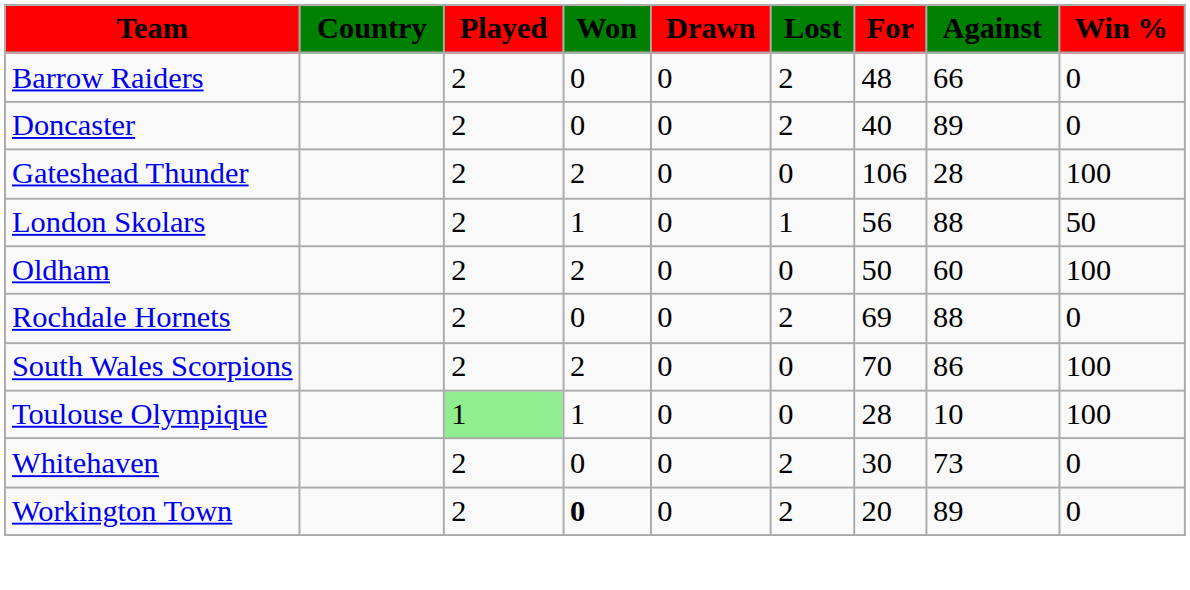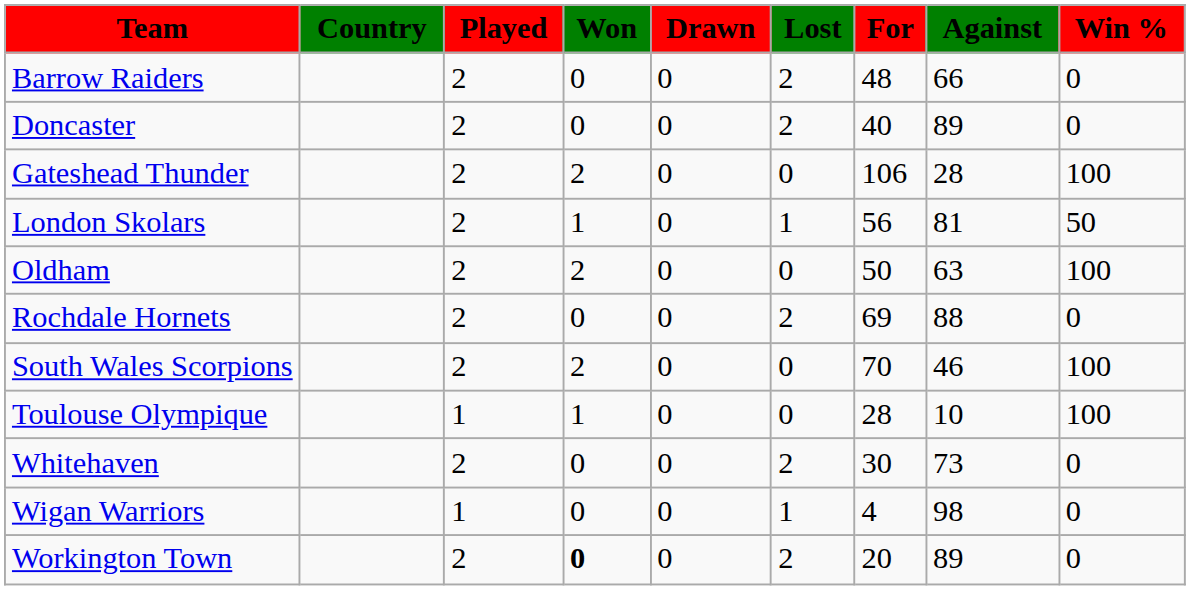 <table class="wikitable sortable">
 <tr>
 <th width=25% style="background-color: Red;"><span>Team</span></th>
 <th style="background-color: green;"><span>Country</span></th>
 <th style="background-color: Red;"><span>Played</span></th>
 <th style="background-color: green;"><span>Won</span></th>
 <th style="background-color: Red;"><span>Drawn</span></th>
 <th style="background-color: green;"><span>Lost</span></th>
 <th style="background-color: Red;"><span>For</span></th>
 <th style="background-color: green;"><span>Against</span></th>
 <th style="background-color: Red;"><span>Win %</span></th>
 </tr>
 <tr>
 <td><a href='#'>Barrow Raiders</a></td>
 <td align=center></td>
 <td>2</td>
 <td>0</td>
 <td>0</td>
 <td>2</td>
 <td>48</td>
 <td>66</td>
 <td>0</td>
 </tr>
 <tr>
 <td><a href='#'>Doncaster</a></td>
 <td align=center></td>
 <td>2</td>
 <td>0</td>
 <td>0</td>
 <td>2</td>
 <td>40</td>
 <td>89</td>
 <td>0</td>
 </tr>
 <tr>
 <td><a href='#'>Gateshead Thunder</a></td>
 <td align=center></td>
 <td>2</td>
 <td>2</td>
 <td>0</td>
 <td>0</td>
 <td>106</td>
 <td>28</td>
 <td>100</td>
 </tr>
 <tr>
 <td><a href='#'>London Skolars</a></td>
 <td align=center></td>
 <td>2</td>
 <td>1</td>
 <td>0</td>
 <td>1</td>
 <td>56</td>
-<td>88</td>
+<td>81</td>
 <td>50</td>
 </tr>
 <tr>
 <td><a href='#'>Oldham</a></td>
 <td align=center></td>
 <td>2</td>
 <td>2</td>
 <td>0</td>
 <td>0</td>
 <td>50</td>
-<td>60</td>
+<td>63</td>
 <td>100</td>
 </tr>
 <tr>
 <td><a href='#'>Rochdale Hornets</a></td>
 <td align=center></td>
 <td>2</td>
 <td>0</td>
 <td>0</td>
 <td>2</td>
 <td>69</td>
 <td>88</td>
 <td>0</td>
 </tr>
 <tr>
 <td><a href='#'>South Wales Scorpions</a></td>
 <td align=center></td>
 <td>2</td>
 <td>2</td>
 <td>0</td>
 <td>0</td>
 <td>70</td>
-<td>86</td>
+<td>46</td>
 <td>100</td>
 </tr>
 <tr>
 <td><a href='#'>Toulouse Olympique</a></td>
 <td align=center></td>
-<td style="background: lightgreen;">1</td>
+<td>1</td>
 <td>1</td>
 <td>0</td>
 <td>0</td>
 <td>28</td>
 <td>10</td>
 <td>100</td>
 </tr>
 <tr>
 <td><a href='#'>Whitehaven</a></td>
 <td align=center></td>
 <td>2</td>
 <td>0</td>
 <td>0</td>
 <td>2</td>
 <td>30</td>
 <td>73</td>
 <td>0</td>
 </tr>
 <tr>
+<td><a href='#'>Wigan Warriors</a></td>
+<td align=center></td>
+<td>1</td>
+<td>0</td>
+<td>0</td>
+<td>1</td>
+<td>4</td>
+<td>98</td>
+<td>0</td>
+</tr>
+<tr>
 <td><a href='#'>Workington Town</a></td>
 <td align=center></td>
 <td>2</td>
 <td><strong>0</strong></td>
 <td>0</td>
 <td>2</td>
 <td>20</td>
 <td>89</td>
 <td>0</td>
 </tr>
 </table>
